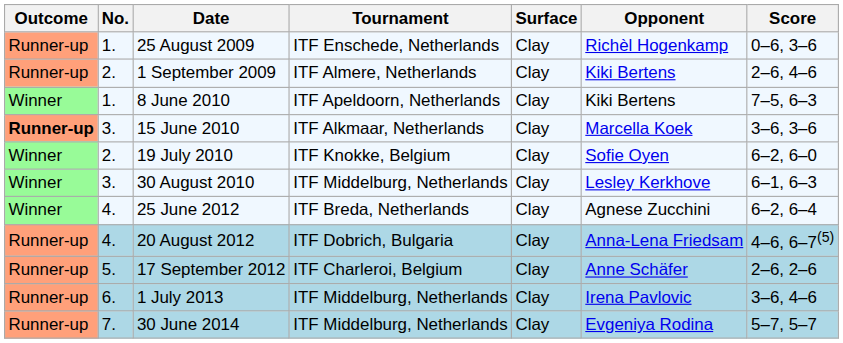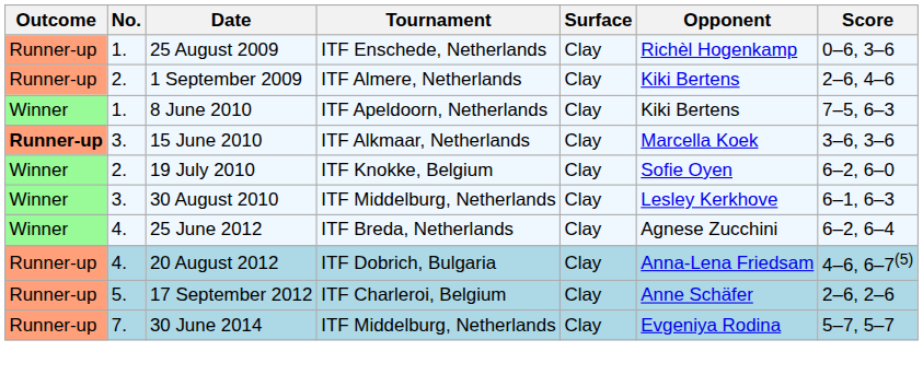 <table class="sortable wikitable" style=font-size:97%>
 <tr>
 <th>Outcome</th>
 <th>No.</th>
 <th>Date</th>
 <th>Tournament</th>
 <th>Surface</th>
 <th>Opponent</th>
 <th class="unsortable">Score</th>
 </tr>
 <tr style="background:#f0f8ff;">
 <td style="background:#ffa07a;">Runner-up</td>
 <td>1.</td>
 <td>25 August 2009</td>
 <td>ITF Enschede, Netherlands</td>
 <td>Clay</td>
 <td> <a href='#'>Richèl Hogenkamp</a></td>
 <td>0–6, 3–6</td>
 </tr>
 <tr style="background:#f0f8ff;">
 <td style="background:#ffa07a;">Runner-up</td>
 <td>2.</td>
 <td>1 September 2009</td>
 <td>ITF Almere, Netherlands</td>
 <td>Clay</td>
 <td> <a href='#'>Kiki Bertens</a></td>
 <td>2–6, 4–6</td>
 </tr>
 <tr style="background:#f0f8ff;">
 <td style="background:#98fb98;">Winner</td>
 <td>1.</td>
 <td>8 June 2010</td>
 <td>ITF Apeldoorn, Netherlands</td>
 <td>Clay</td>
 <td> Kiki Bertens</td>
 <td>7–5, 6–3</td>
 </tr>
 <tr style="background:#f0f8ff;">
 <td style="background:#ffa07a;"><strong>Runner-up</strong></td>
 <td>3.</td>
 <td>15 June 2010</td>
 <td>ITF Alkmaar, Netherlands</td>
 <td>Clay</td>
 <td> <a href='#'>Marcella Koek</a></td>
 <td>3–6, 3–6</td>
 </tr>
 <tr style="background:#f0f8ff;">
 <td style="background:#98fb98;">Winner</td>
 <td>2.</td>
 <td>19 July 2010</td>
 <td>ITF Knokke, Belgium</td>
 <td>Clay</td>
 <td> <a href='#'>Sofie Oyen</a></td>
 <td>6–2, 6–0</td>
 </tr>
 <tr style="background:#f0f8ff;">
 <td style="background:#98fb98;">Winner</td>
 <td>3.</td>
 <td>30 August 2010</td>
 <td>ITF Middelburg, Netherlands</td>
 <td>Clay</td>
 <td> <a href='#'>Lesley Kerkhove</a></td>
 <td>6–1, 6–3</td>
 </tr>
 <tr style="background:#f0f8ff;">
 <td style="background:#98fb98;">Winner</td>
 <td>4.</td>
 <td>25 June 2012</td>
 <td>ITF Breda, Netherlands</td>
 <td>Clay</td>
 <td> Agnese Zucchini</td>
 <td>6–2, 6–4</td>
 </tr>
 <tr style="background:lightblue;">
 <td style="background:#ffa07a;">Runner-up</td>
 <td>4.</td>
 <td>20 August 2012</td>
 <td>ITF Dobrich, Bulgaria</td>
 <td>Clay</td>
 <td> <a href='#'>Anna-Lena Friedsam</a></td>
 <td>4–6, 6–7<sup>(5)</sup></td>
 </tr>
 <tr style="background:lightblue;">
 <td style="background:#ffa07a;">Runner-up</td>
 <td>5.</td>
 <td>17 September 2012</td>
 <td>ITF Charleroi, Belgium</td>
 <td>Clay</td>
 <td> <a href='#'>Anne Schäfer</a></td>
 <td>2–6, 2–6</td>
 </tr>
 <tr style="background:lightblue;">
 <td style="background:#ffa07a;">Runner-up</td>
-<td>6.</td>
-<td>1 July 2013</td>
-<td>ITF Middelburg, Netherlands</td>
-<td>Clay</td>
-<td> <a href='#'>Irena Pavlovic</a></td>
-<td>3–6, 4–6</td>
-</tr>
-<tr style="background:lightblue;">
-<td style="background:#ffa07a;">Runner-up</td>
 <td>7.</td>
 <td>30 June 2014</td>
 <td>ITF Middelburg, Netherlands</td>
 <td>Clay</td>
 <td> <a href='#'>Evgeniya Rodina</a></td>
 <td>5–7, 5–7</td>
 </tr>
 </table>
